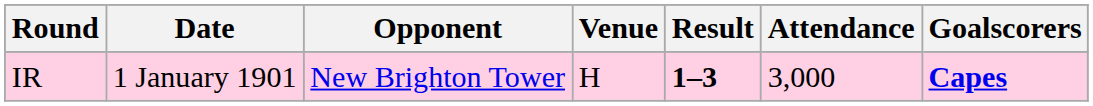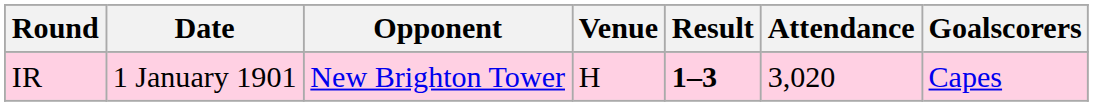 <table class="wikitable">
 <tr>
 <th>Round</th>
 <th>Date</th>
 <th>Opponent</th>
 <th>Venue</th>
 <th>Result</th>
 <th>Attendance</th>
 <th>Goalscorers</th>
 </tr>
 <tr style="background-color: #ffd0e3;">
 <td>IR</td>
 <td>1 January 1901</td>
 <td><a href='#'>New Brighton Tower</a></td>
 <td>H</td>
 <td><strong>1–3</strong></td>
-<td>3,000</td>
-<td><strong><a href='#'>Capes</a></strong></td>
+<td>3,020</td>
+<td><a href='#'>Capes</a></td>
 </tr>
 </table>
